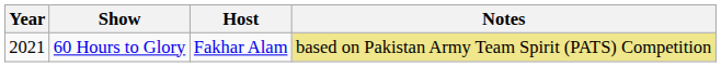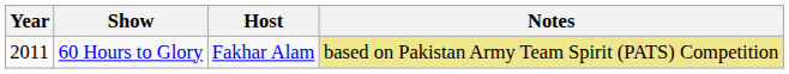 <table class="wikitable">
 <tr>
 <th>Year</th>
 <th>Show</th>
 <th>Host</th>
 <th>Notes</th>
 </tr>
 <tr>
-<td>2021</td>
+<td>2011</td>
 <td><a href='#'>60 Hours to Glory</a></td>
 <td><a href='#'>Fakhar Alam</a></td>
 <td style="background: khaki;">based on Pakistan Army Team Spirit (PATS) Competition</td>
 </tr>
 </table>
